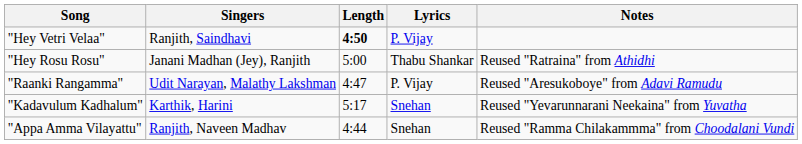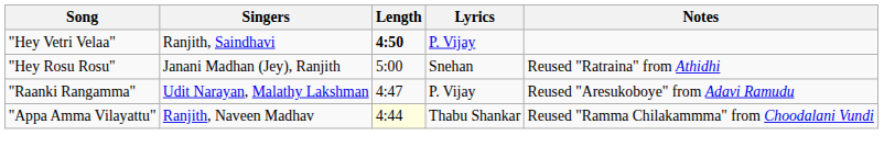 <table class="wikitable" style="font-size:95%;">
 <tr>
 <th>Song</th>
 <th>Singers</th>
 <th>Length</th>
 <th>Lyrics</th>
 <th>Notes</th>
 </tr>
 <tr>
 <td>"Hey Vetri Velaa"</td>
 <td>Ranjith, <a href='#'>Saindhavi</a></td>
 <td><strong>4:50</strong></td>
 <td><a href='#'>P. Vijay</a></td>
 <td></td>
 </tr>
 <tr>
 <td>"Hey Rosu Rosu"</td>
 <td>Janani Madhan (Jey), Ranjith</td>
 <td>5:00</td>
-<td>Thabu Shankar</td>
+<td>Snehan</td>
 <td>Reused "Ratraina" from <em><a href='#'>Athidhi</a></em></td>
 </tr>
 <tr>
 <td>"Raanki Rangamma"</td>
 <td><a href='#'>Udit Narayan</a>, <a href='#'>Malathy Lakshman</a></td>
 <td>4:47</td>
 <td>P. Vijay</td>
 <td>Reused "Aresukoboye" from <em><a href='#'>Adavi Ramudu</a></em></td>
 </tr>
 <tr>
-<td>"Kadavulum Kadhalum"</td>
-<td><a href='#'>Karthik</a>, <a href='#'>Harini</a></td>
-<td>5:17</td>
-<td><a href='#'>Snehan</a></td>
-<td>Reused "Yevarunnarani Neekaina" from <em><a href='#'>Yuvatha</a></em></td>
-</tr>
-<tr>
 <td>"Appa Amma Vilayattu"</td>
 <td><a href='#'>Ranjith</a>, Naveen Madhav</td>
-<td>4:44</td>
-<td>Snehan</td>
+<td style="background: lightyellow;">4:44</td>
+<td>Thabu Shankar</td>
 <td>Reused "Ramma Chilakammma" from <em><a href='#'>Choodalani Vundi</a></em></td>
 </tr>
 </table>
